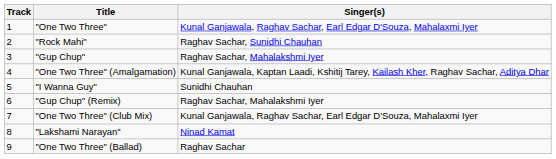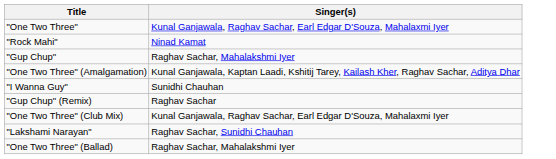 <table class="wikitable" style="font-size:95%;">
 <tr>
-<th>Track</th>
 <th>Title</th>
 <th>Singer(s)</th>
 </tr>
 <tr>
-<td>1</td>
 <td>"One Two Three"</td>
 <td><a href='#'>Kunal Ganjawala</a>, <a href='#'>Raghav Sachar</a>, <a href='#'>Earl Edgar D'Souza</a>, <a href='#'>Mahalaxmi Iyer</a></td>
 </tr>
 <tr>
-<td>2</td>
 <td>"Rock Mahi"</td>
-<td>Raghav Sachar, <a href='#'>Sunidhi Chauhan</a></td>
+<td><a href='#'>Ninad Kamat</a></td>
 </tr>
 <tr>
-<td>3</td>
 <td>"Gup Chup"</td>
 <td>Raghav Sachar, <a href='#'>Mahalakshmi Iyer</a></td>
 </tr>
 <tr>
-<td>4</td>
 <td>"One Two Three" (Amalgamation)</td>
 <td>Kunal Ganjawala, Kaptan Laadi, Kshitij Tarey, <a href='#'>Kailash Kher</a>, Raghav Sachar, <a href='#'>Aditya Dhar</a></td>
 </tr>
 <tr>
-<td>5</td>
 <td>"I Wanna Guy"</td>
 <td>Sunidhi Chauhan</td>
 </tr>
 <tr>
-<td>6</td>
 <td>"Gup Chup" (Remix)</td>
-<td>Raghav Sachar, Mahalakshmi Iyer</td>
+<td>Raghav Sachar</td>
 </tr>
 <tr>
-<td>7</td>
 <td>"One Two Three" (Club Mix)</td>
 <td>Kunal Ganjawala, Raghav Sachar, Earl Edgar D'Souza, Mahalaxmi Iyer</td>
 </tr>
 <tr>
-<td>8</td>
 <td>"Lakshami Narayan"</td>
-<td><a href='#'>Ninad Kamat</a></td>
+<td>Raghav Sachar, <a href='#'>Sunidhi Chauhan</a></td>
 </tr>
 <tr>
-<td>9</td>
 <td>"One Two Three" (Ballad)</td>
-<td>Raghav Sachar</td>
+<td>Raghav Sachar, Mahalakshmi Iyer</td>
 </tr>
 </table>
